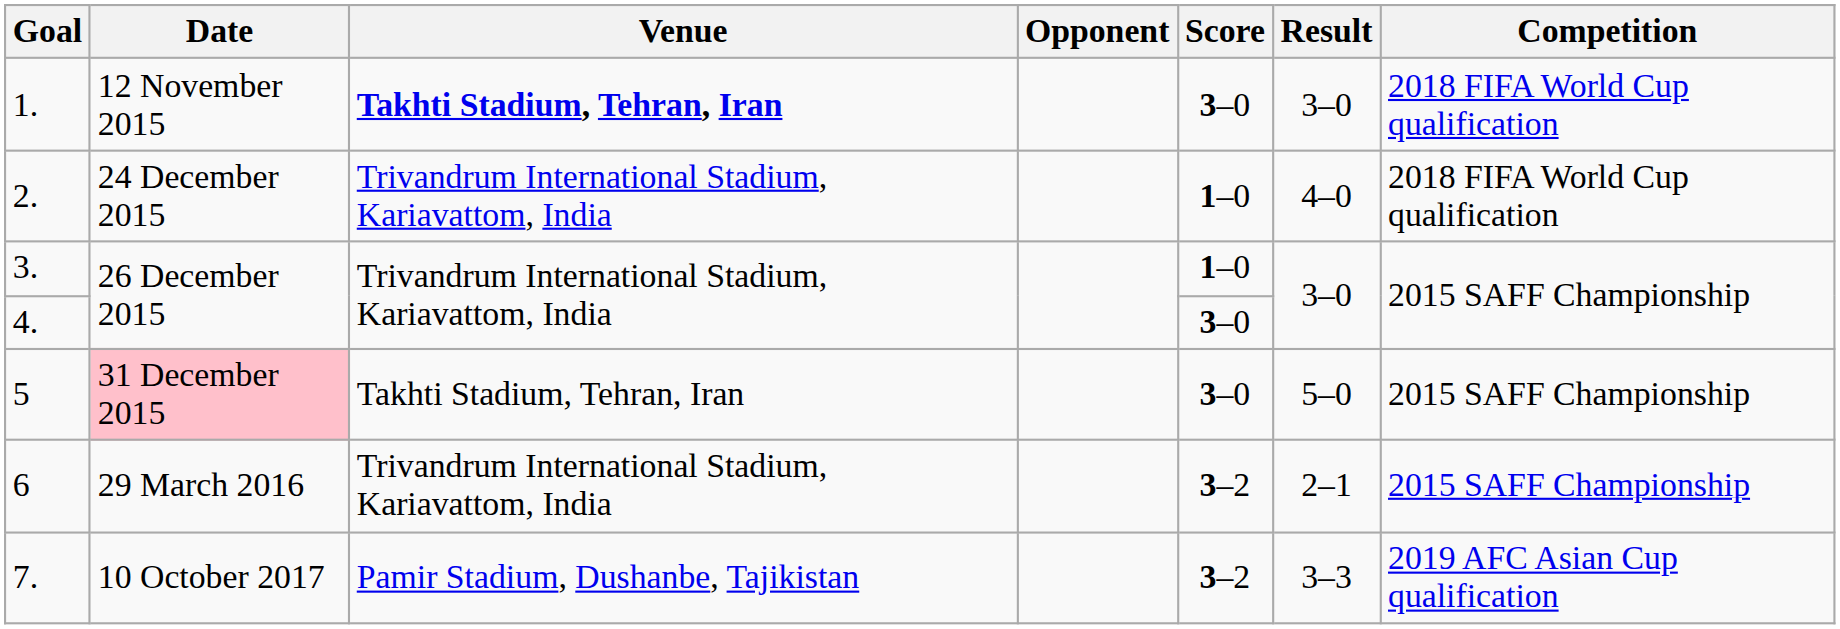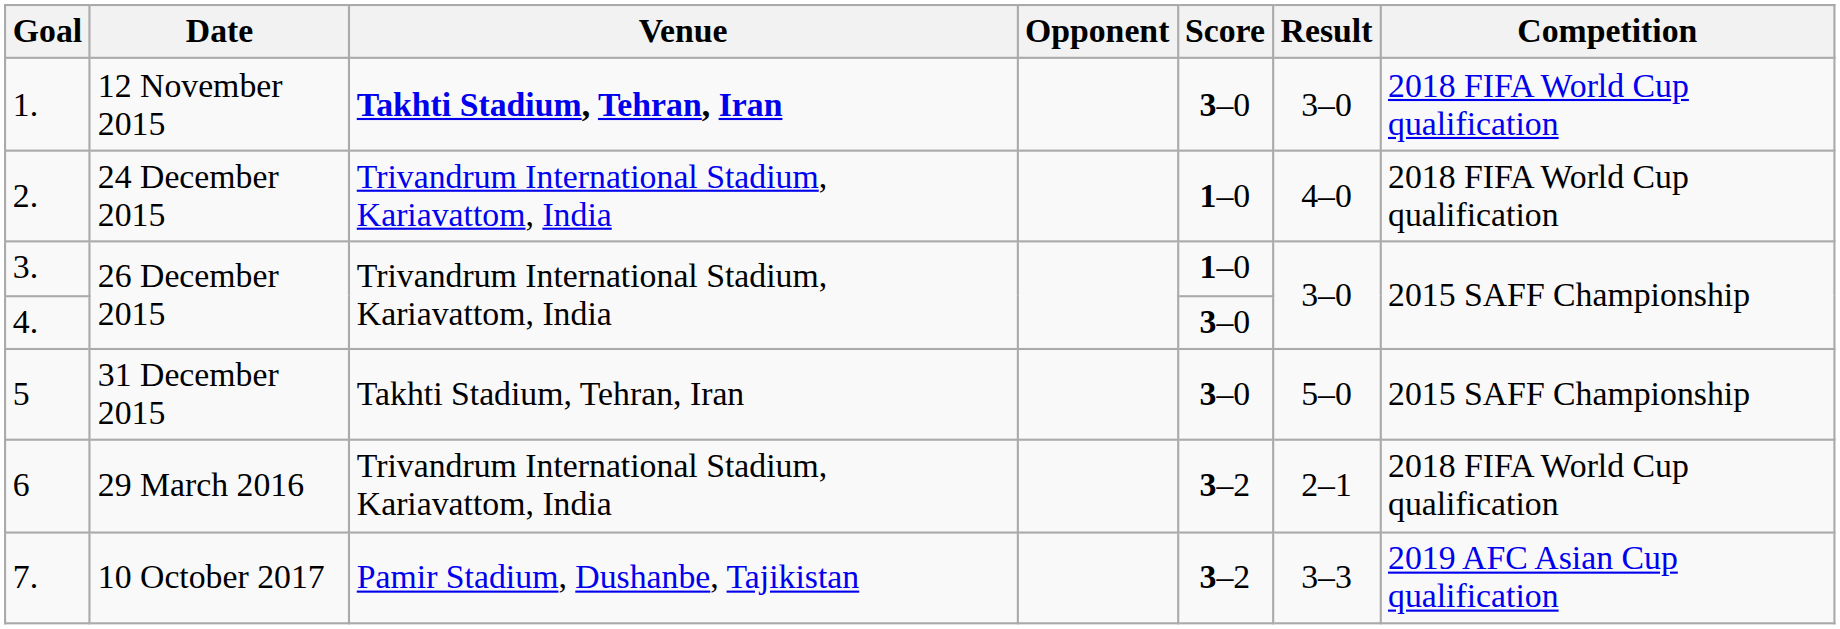 <table class="wikitable collapsible collapsed">
 <tr>
 <th>Goal</th>
 <th>Date</th>
 <th>Venue</th>
 <th>Opponent</th>
 <th>Score</th>
 <th>Result</th>
 <th>Competition</th>
 </tr>
 <tr>
 <td>1.</td>
 <td>12 November 2015</td>
 <td><strong><a href='#'>Takhti Stadium</a>, <a href='#'>Tehran</a>, <a href='#'>Iran</a></strong></td>
 <td></td>
 <td align="center"><strong>3</strong>–0</td>
 <td align="center">3–0</td>
 <td><a href='#'>2018 FIFA World Cup qualification</a></td>
 </tr>
 <tr>
 <td>2.</td>
 <td>24 December 2015</td>
 <td><a href='#'>Trivandrum International Stadium</a>, <a href='#'>Kariavattom</a>, <a href='#'>India</a></td>
 <td></td>
 <td align="center"><strong>1</strong>–0</td>
 <td align="center">4–0</td>
 <td>2018 FIFA World Cup qualification</td>
 </tr>
 <tr>
 <td>3.</td>
 <td rowspan=2>26 December 2015</td>
 <td rowspan=2>Trivandrum International Stadium, Kariavattom, India</td>
 <td rowspan=2></td>
 <td align="center"><strong>1</strong>–0</td>
 <td rowspan=2 align="center">3–0</td>
 <td rowspan=2>2015 SAFF Championship</td>
 </tr>
 <tr>
 <td>4.</td>
 <td align="center"><strong>3</strong>–0</td>
 </tr>
 <tr>
 <td>5</td>
-<td style="background: pink;">31 December 2015</td>
+<td>31 December 2015</td>
 <td>Takhti Stadium, Tehran, Iran</td>
 <td></td>
 <td align="center"><strong>3</strong>–0</td>
 <td align="center">5–0</td>
 <td>2015 SAFF Championship</td>
 </tr>
 <tr>
 <td>6</td>
 <td>29 March 2016</td>
 <td>Trivandrum International Stadium, Kariavattom, India</td>
 <td></td>
 <td align="center"><strong>3</strong>–2</td>
 <td align="center">2–1</td>
-<td><a href='#'>2015 SAFF Championship</a></td>
+<td>2018 FIFA World Cup qualification</td>
 </tr>
 <tr>
 <td>7.</td>
 <td>10 October 2017</td>
 <td><a href='#'>Pamir Stadium</a>, <a href='#'>Dushanbe</a>, <a href='#'>Tajikistan</a></td>
 <td></td>
 <td align="center"><strong>3</strong>–2</td>
 <td align="center">3–3</td>
 <td><a href='#'>2019 AFC Asian Cup qualification</a></td>
 </tr>
 </table>
